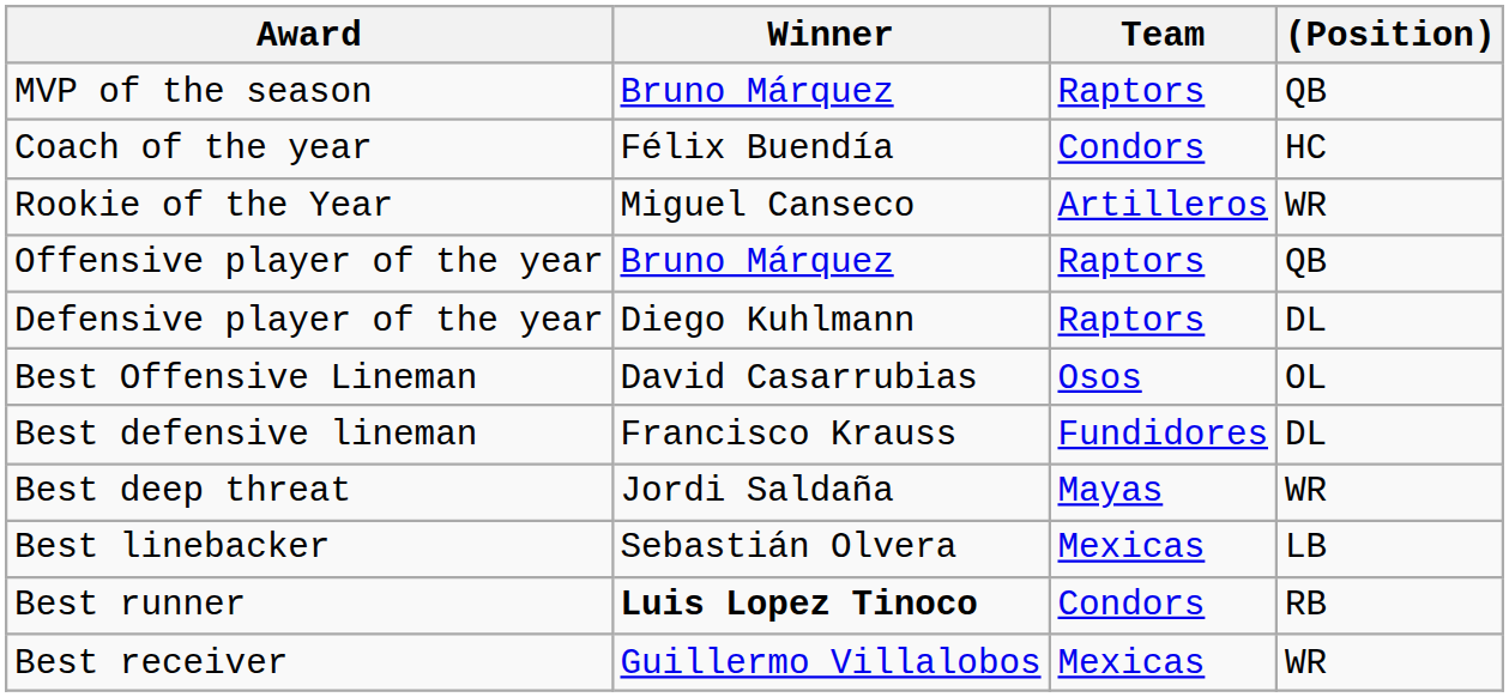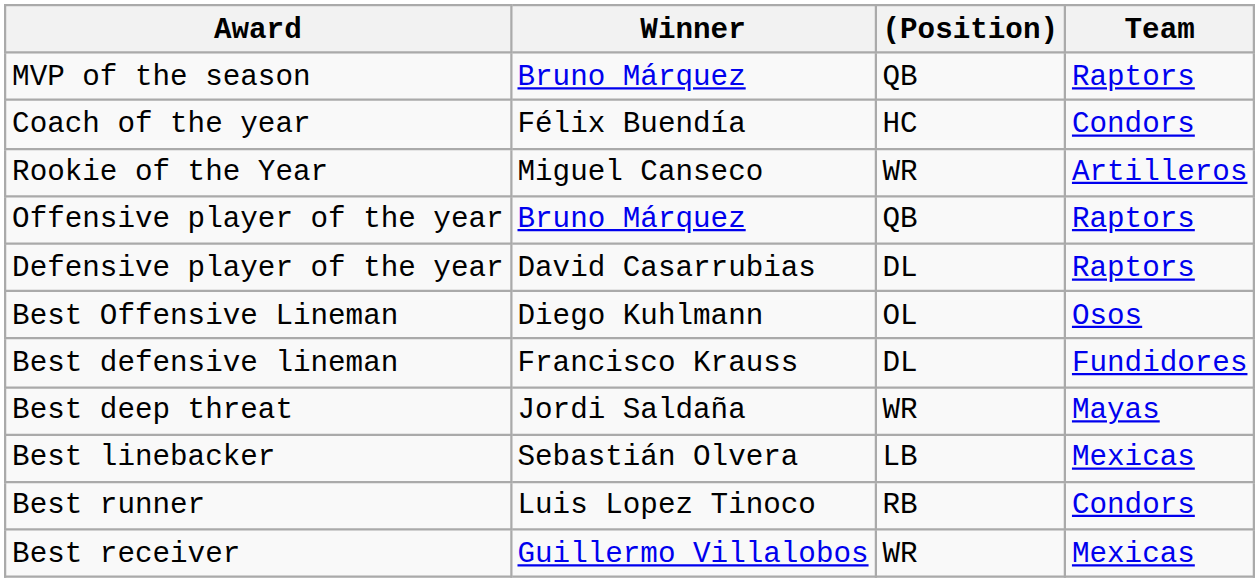 <table class="wikitable">
 <tr>
 <th>Award</th>
 <th>Winner</th>
+<th>(Position)</th>
 <th>Team</th>
-<th>(Position)</th>
 </tr>
 <tr>
 <td>MVP of the season</td>
 <td><a href='#'>Bruno Márquez</a></td>
+<td>QB</td>
 <td><a href='#'>Raptors</a></td>
-<td>QB</td>
 </tr>
 <tr>
 <td>Coach of the year</td>
 <td>Félix Buendía</td>
+<td>HC</td>
 <td><a href='#'>Condors</a></td>
-<td>HC</td>
 </tr>
 <tr>
 <td>Rookie of the Year</td>
 <td>Miguel Canseco</td>
+<td>WR</td>
 <td><a href='#'>Artilleros</a></td>
-<td>WR</td>
 </tr>
 <tr>
 <td>Offensive player of the year</td>
 <td><a href='#'>Bruno Márquez</a></td>
+<td>QB</td>
 <td><a href='#'>Raptors</a></td>
-<td>QB</td>
 </tr>
 <tr>
 <td>Defensive player of the year</td>
-<td>Diego Kuhlmann</td>
+<td>David Casarrubias</td>
+<td>DL</td>
 <td><a href='#'>Raptors</a></td>
-<td>DL</td>
 </tr>
 <tr>
 <td>Best Offensive Lineman</td>
-<td>David Casarrubias</td>
+<td>Diego Kuhlmann</td>
+<td>OL</td>
 <td><a href='#'>Osos</a></td>
-<td>OL</td>
 </tr>
 <tr>
 <td>Best defensive lineman</td>
 <td>Francisco Krauss</td>
+<td>DL</td>
 <td><a href='#'>Fundidores</a></td>
-<td>DL</td>
 </tr>
 <tr>
 <td>Best deep threat</td>
 <td>Jordi Saldaña</td>
+<td>WR</td>
 <td><a href='#'>Mayas</a></td>
-<td>WR</td>
 </tr>
 <tr>
 <td>Best linebacker</td>
 <td>Sebastián Olvera</td>
+<td>LB</td>
 <td><a href='#'>Mexicas</a></td>
-<td>LB</td>
 </tr>
 <tr>
 <td>Best runner</td>
-<td><strong>Luis Lopez Tinoco</strong></td>
+<td>Luis Lopez Tinoco</td>
+<td>RB</td>
 <td><a href='#'>Condors</a></td>
-<td>RB</td>
 </tr>
 <tr>
 <td>Best receiver</td>
 <td><a href='#'>Guillermo Villalobos</a></td>
+<td>WR</td>
 <td><a href='#'>Mexicas</a></td>
-<td>WR</td>
 </tr>
 </table>
